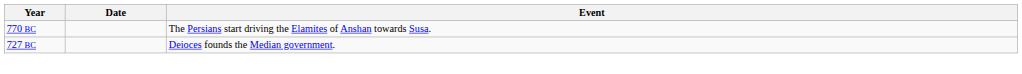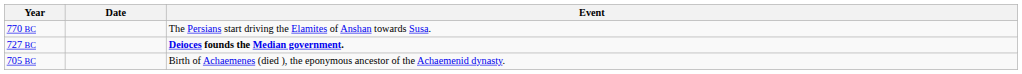 <table class="wikitable" width="100%">
 <tr>
 <th style="width:6%">Year</th>
 <th style="width:10%">Date</th>
 <th>Event</th>
 </tr>
 <tr>
 <td><a href='#'>770 <small>BC</small></a></td>
 <td></td>
 <td>The <a href='#'>Persians</a> start driving the <a href='#'>Elamites</a> of <a href='#'>Anshan</a> towards <a href='#'>Susa</a>.</td>
 </tr>
 <tr>
 <td><a href='#'>727 <small>BC</small></a></td>
 <td></td>
-<td><a href='#'>Deioces</a> founds the <a href='#'>Median government</a>.</td>
+<td><strong><a href='#'>Deioces</a> founds the <a href='#'>Median government</a>.</strong></td>
+</tr>
+<tr>
+<td><a href='#'>705 <small>BC</small></a></td>
+<td></td>
+<td>Birth of <a href='#'>Achaemenes</a> (died ), the eponymous ancestor of the <a href='#'>Achaemenid dynasty</a>.</td>
 </tr>
 </table>
